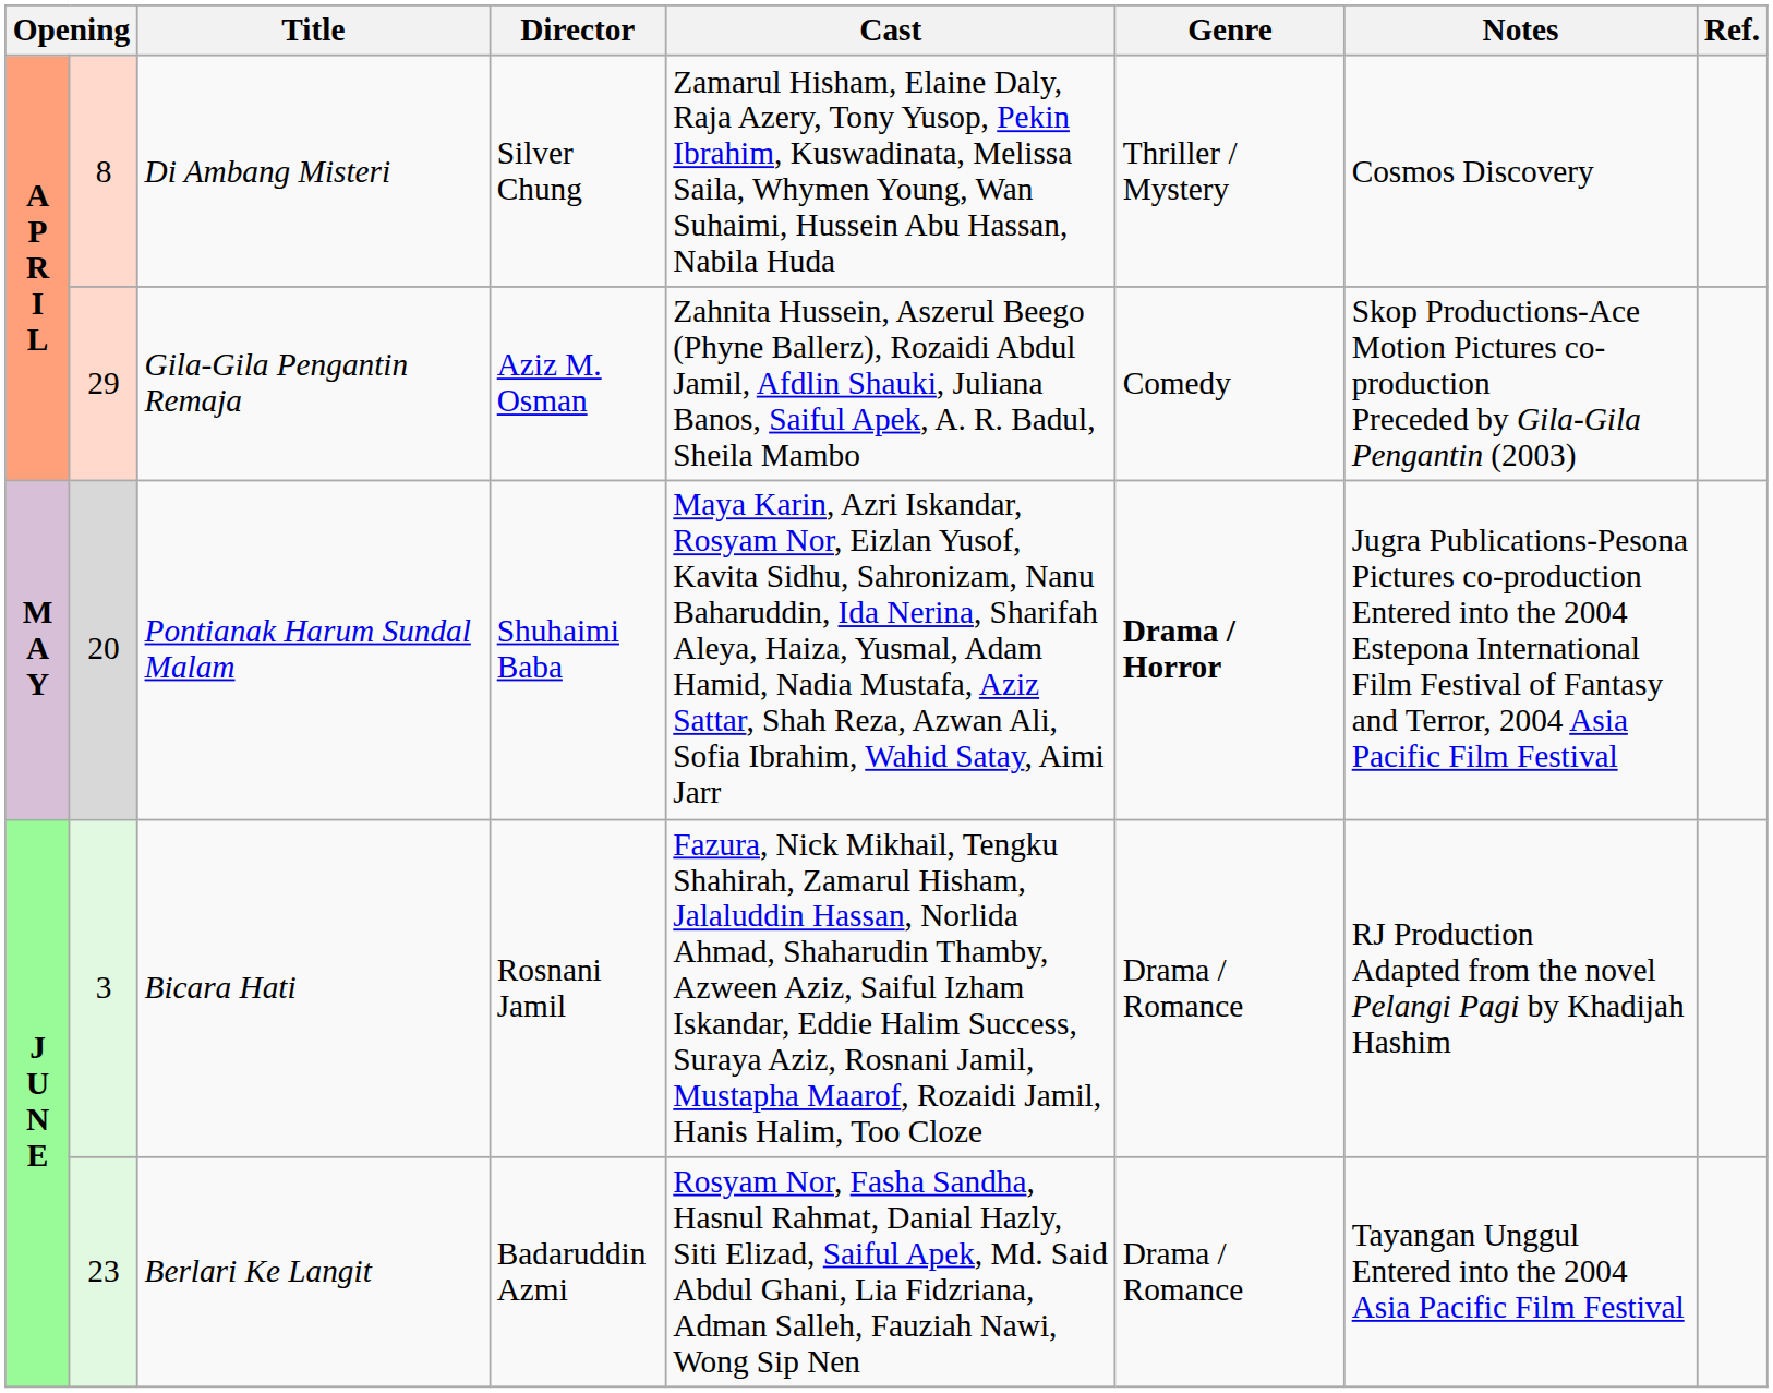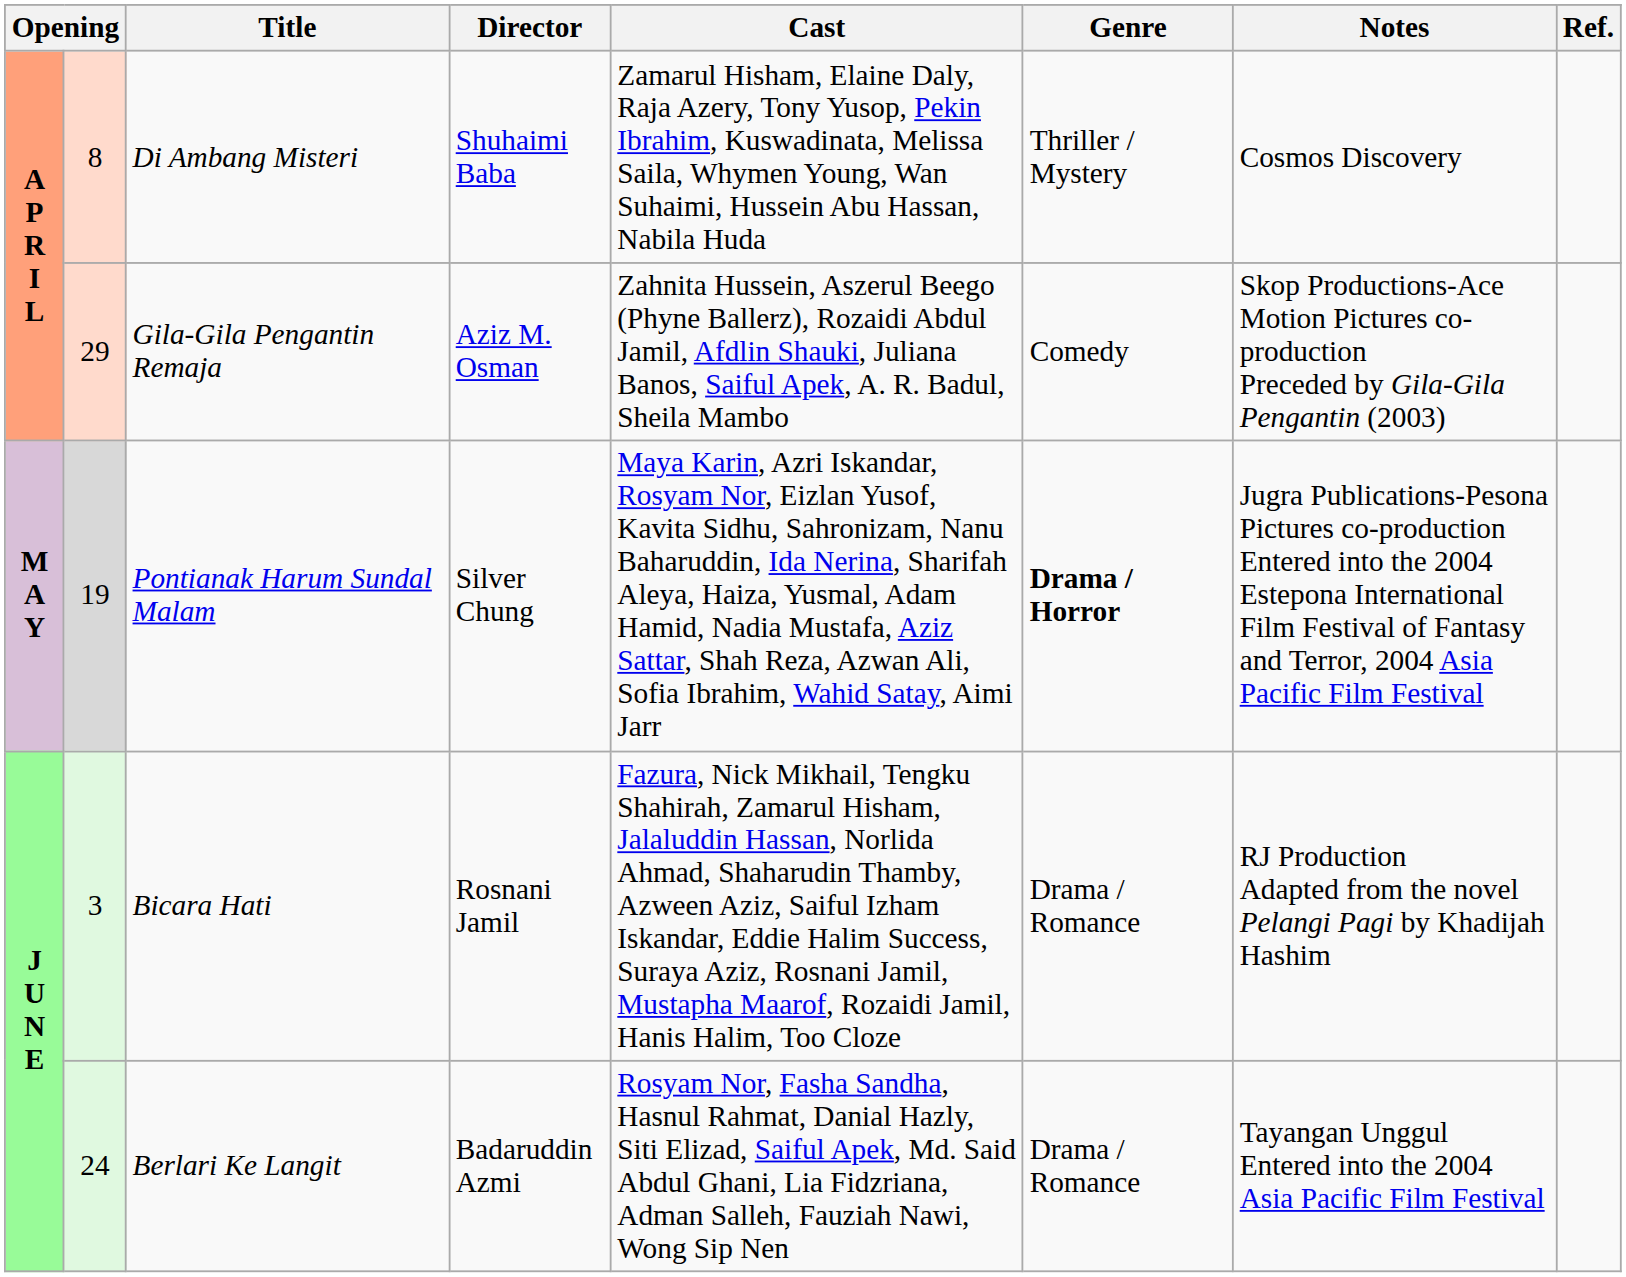 <table class="wikitable" width="100%">
 <tr>
 <th colspan="2">Opening</th>
 <th style="width:20%;">Title</th>
 <th style="width:10%;">Director</th>
 <th>Cast</th>
 <th style="width:13%">Genre</th>
 <th style="width:20%">Notes</th>
 <th>Ref.</th>
 </tr>
 <tr>
 <th rowspan=2 style="text-align:center; background:#ffa07a;">A<br>P<br>R<br>I<br>L</th>
 <td rowspan=1 style="text-align:center; background:#ffdacc;">8</td>
 <td><em>Di Ambang Misteri</em></td>
-<td>Silver Chung</td>
+<td><a href='#'>Shuhaimi Baba</a></td>
 <td>Zamarul Hisham, Elaine Daly, Raja Azery, Tony Yusop, <a href='#'>Pekin Ibrahim</a>, Kuswadinata, Melissa Saila, Whymen Young, Wan Suhaimi, Hussein Abu Hassan, Nabila Huda</td>
 <td>Thriller / Mystery</td>
 <td>Cosmos Discovery</td>
 <td></td>
 </tr>
 <tr>
 <td rowspan=1 style="text-align:center; background:#ffdacc;">29</td>
 <td><em>Gila-Gila Pengantin Remaja</em></td>
 <td><a href='#'>Aziz M. Osman</a></td>
 <td>Zahnita Hussein, Aszerul Beego (Phyne Ballerz), Rozaidi Abdul Jamil, <a href='#'>Afdlin Shauki</a>, Juliana Banos, <a href='#'>Saiful Apek</a>, A. R. Badul, Sheila Mambo</td>
 <td>Comedy</td>
 <td>Skop Productions-Ace Motion Pictures co-production<br>Preceded by <em>Gila-Gila Pengantin</em> (2003)</td>
 <td></td>
 </tr>
 <tr>
 <th rowspan=1 style="text-align:center; background:thistle;">M<br>A<br>Y</th>
-<td rowspan=1 style="text-align:center; background:#d8d8d8;">20</td>
+<td rowspan=1 style="text-align:center; background:#d8d8d8;">19</td>
 <td><em><a href='#'>Pontianak Harum Sundal Malam</a></em></td>
-<td><a href='#'>Shuhaimi Baba</a></td>
+<td>Silver Chung</td>
 <td><a href='#'>Maya Karin</a>, Azri Iskandar, <a href='#'>Rosyam Nor</a>, Eizlan Yusof, Kavita Sidhu, Sahronizam, Nanu Baharuddin, <a href='#'>Ida Nerina</a>, Sharifah Aleya, Haiza, Yusmal, Adam Hamid, Nadia Mustafa, <a href='#'>Aziz Sattar</a>, Shah Reza, Azwan Ali, Sofia Ibrahim, <a href='#'>Wahid Satay</a>, Aimi Jarr</td>
 <td><strong>Drama / Horror</strong></td>
 <td>Jugra Publications-Pesona Pictures co-production<br>Entered into the 2004 Estepona International Film Festival of Fantasy and Terror, 2004 <a href='#'>Asia Pacific Film Festival</a></td>
 <td></td>
 </tr>
 <tr>
 <th rowspan=2 style="text-align:center; background:#98fb98;">J<br>U<br>N<br>E</th>
 <td rowspan=1 style="text-align:center; background:#e0f9e0;">3</td>
 <td><em>Bicara Hati</em></td>
 <td>Rosnani Jamil</td>
 <td><a href='#'>Fazura</a>, Nick Mikhail, Tengku Shahirah, Zamarul Hisham, <a href='#'>Jalaluddin Hassan</a>, Norlida Ahmad, Shaharudin Thamby, Azween Aziz, Saiful Izham Iskandar, Eddie Halim Success, Suraya Aziz, Rosnani Jamil, <a href='#'>Mustapha Maarof</a>, Rozaidi Jamil, Hanis Halim, Too Cloze</td>
 <td>Drama / Romance</td>
 <td>RJ Production<br>Adapted from the novel <em>Pelangi Pagi</em> by Khadijah Hashim</td>
 <td></td>
 </tr>
 <tr>
-<td rowspan=1 style="text-align:center; background:#e0f9e0;">23</td>
+<td rowspan=1 style="text-align:center; background:#e0f9e0;">24</td>
 <td><em>Berlari Ke Langit</em></td>
 <td>Badaruddin Azmi</td>
 <td><a href='#'>Rosyam Nor</a>, <a href='#'>Fasha Sandha</a>, Hasnul Rahmat, Danial Hazly, Siti Elizad, <a href='#'>Saiful Apek</a>, Md. Said Abdul Ghani, Lia Fidzriana, Adman Salleh, Fauziah Nawi, Wong Sip Nen</td>
 <td>Drama / Romance</td>
 <td>Tayangan Unggul<br>Entered into the 2004 <a href='#'>Asia Pacific Film Festival</a></td>
 <td></td>
 </tr>
 </table>
